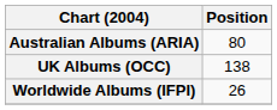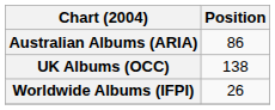 <table class="wikitable sortable plainrowheaders" style="text-align:center">
 <tr>
 <th>Chart (2004)</th>
 <th>Position</th>
 </tr>
 <tr>
 <th scope="row">Australian Albums (ARIA)</th>
-<td>80</td>
+<td>86</td>
 </tr>
 <tr>
 <th scope="row">UK Albums (OCC)</th>
 <td>138</td>
 </tr>
 <tr>
 <th scope="row">Worldwide Albums (IFPI)</th>
 <td>26</td>
 </tr>
 <tr>
 </tr>
 </table>
